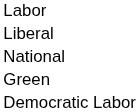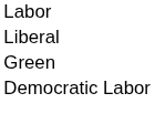 <table style="margin-top:1em">
 <tr>
 <td> </td>
 <td>Labor</td>
 </tr>
 <tr>
 <td width=20 > </td>
 <td>Liberal</td>
 </tr>
 <tr>
 <td> </td>
-<td>National</td>
-</tr>
-<tr>
-<td> </td>
 <td>Green</td>
 </tr>
 <tr>
 <td> </td>
 <td>Democratic Labor</td>
 </tr>
 </table>
